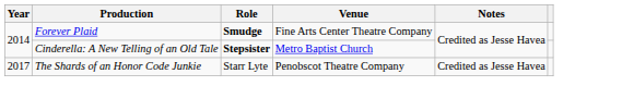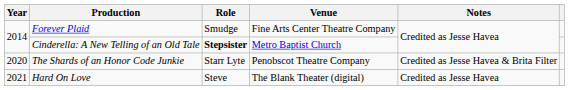 <table class="wikitable sortable">
 <tr>
 <th>Year</th>
 <th>Production</th>
 <th>Role</th>
 <th>Venue</th>
 <th class="unsortable">Notes</th>
 <th rowspan="1" style="text-align: center;" class="unsortable"></th>
 </tr>
 <tr>
 <td rowspan="2">2014</td>
 <td><em><a href='#'>Forever Plaid</a></em></td>
-<td><strong>Smudge</strong></td>
+<td>Smudge</td>
 <td>Fine Arts Center Theatre Company</td>
 <td rowspan="2">Credited as Jesse Havea</td>
 <td></td>
 </tr>
 <tr>
 <td><em>Cinderella: A New Telling of an Old Tale</em></td>
 <td><strong>Stepsister</strong></td>
 <td><a href='#'>Metro Baptist Church</a></td>
 <td></td>
 </tr>
 <tr>
-<td rowspan="1">2017</td>
+<td rowspan="1">2020</td>
 <td><em>The Shards of an Honor Code Junkie</em></td>
 <td>Starr Lyte</td>
 <td>Penobscot Theatre Company</td>
+<td rowspan="1">Credited as Jesse Havea & Brita Filter</td>
+<td></td>
+</tr>
+<tr>
+<td>2021</td>
+<td><em>Hard On Love</em></td>
+<td>Steve</td>
+<td>The Blank Theater (digital)</td>
 <td>Credited as Jesse Havea</td>
 <td></td>
 </tr>
 </table>
